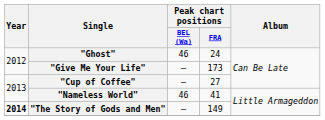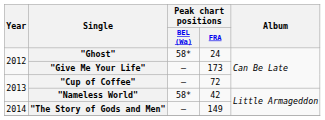 <table class="wikitable plainrowheaders" style="text-align:center;" border="1">
 <tr>
 <th scope="col" rowspan="2">Year</th>
 <th scope="col" rowspan="2">Single</th>
 <th scope="col" colspan="2">Peak chart positions</th>
 <th scope="col" rowspan="2">Album</th>
 </tr>
 <tr>
 <th scope="col" style="width:4em;font-size:85%;"><a href='#'>BEL <br>(Wa)</a><br></th>
 <th scope="col" style="width:4em;font-size:85%;"><a href='#'>FRA</a><br></th>
 </tr>
 <tr>
 <td rowspan="2">2012</td>
 <th scope="row">"Ghost"</th>
-<td>46</td>
+<td>58*</td>
 <td>24</td>
 <td align="left" rowspan="3"><em>Can Be Late</em></td>
 </tr>
 <tr>
 <th scope="row">"Give Me Your Life"</th>
 <td>—</td>
 <td>173</td>
 </tr>
 <tr>
 <td rowspan="2">2013</td>
 <th scope="row">"Cup of Coffee"</th>
 <td>—</td>
-<td>27</td>
+<td>72</td>
 </tr>
 <tr>
 <th scope="row">"Nameless World"</th>
-<td>46</td>
-<td>41</td>
+<td>58*</td>
+<td>42</td>
 <td align="left" rowspan=2><em>Little Armageddon</em></td>
 </tr>
 <tr>
-<td rowspan="1"><strong>2014</strong></td>
+<td rowspan="1">2014</td>
 <th scope="row">"The Story of Gods and Men"</th>
 <td>—</td>
 <td>149</td>
 </tr>
 <tr>
 </tr>
 </table>
